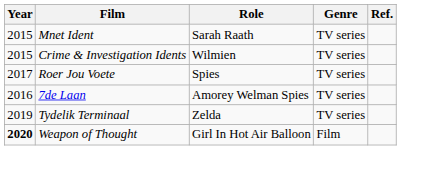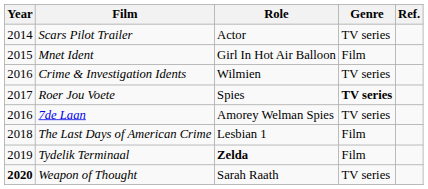 <table class="wikitable">
 <tr>
 <th>Year</th>
 <th>Film</th>
 <th>Role</th>
 <th>Genre</th>
 <th>Ref.</th>
 </tr>
 <tr>
-<td>2015</td>
-<td><em>Mnet Ident</em></td>
-<td>Sarah Raath</td>
+<td>2014</td>
+<td><em>Scars Pilot Trailer</em></td>
+<td>Actor</td>
 <td>TV series</td>
 <td></td>
 </tr>
 <tr>
 <td>2015</td>
+<td><em>Mnet Ident</em></td>
+<td>Girl In Hot Air Balloon</td>
+<td>Film</td>
+<td></td>
+</tr>
+<tr>
+<td>2016</td>
 <td><em>Crime & Investigation Idents</em></td>
 <td>Wilmien</td>
 <td>TV series</td>
 <td></td>
 </tr>
 <tr>
 <td>2017</td>
 <td><em>Roer Jou Voete</em></td>
 <td>Spies</td>
-<td>TV series</td>
+<td><strong>TV series</strong></td>
 <td></td>
 </tr>
 <tr>
 <td>2016</td>
 <td><em><a href='#'>7de Laan</a></em></td>
 <td>Amorey Welman Spies</td>
 <td>TV series</td>
 <td></td>
 </tr>
 <tr>
+<td>2018</td>
+<td><em>The Last Days of American Crime</em></td>
+<td>Lesbian 1</td>
+<td>Film</td>
+<td></td>
+</tr>
+<tr>
 <td>2019</td>
 <td><em>Tydelik Terminaal</em></td>
-<td>Zelda</td>
-<td>TV series</td>
+<td><strong>Zelda</strong></td>
+<td>Film</td>
 <td></td>
 </tr>
 <tr>
 <td><strong>2020</strong></td>
 <td><em>Weapon of Thought</em></td>
-<td>Girl In Hot Air Balloon</td>
-<td>Film</td>
+<td>Sarah Raath</td>
+<td>TV series</td>
 <td></td>
 </tr>
 </table>
